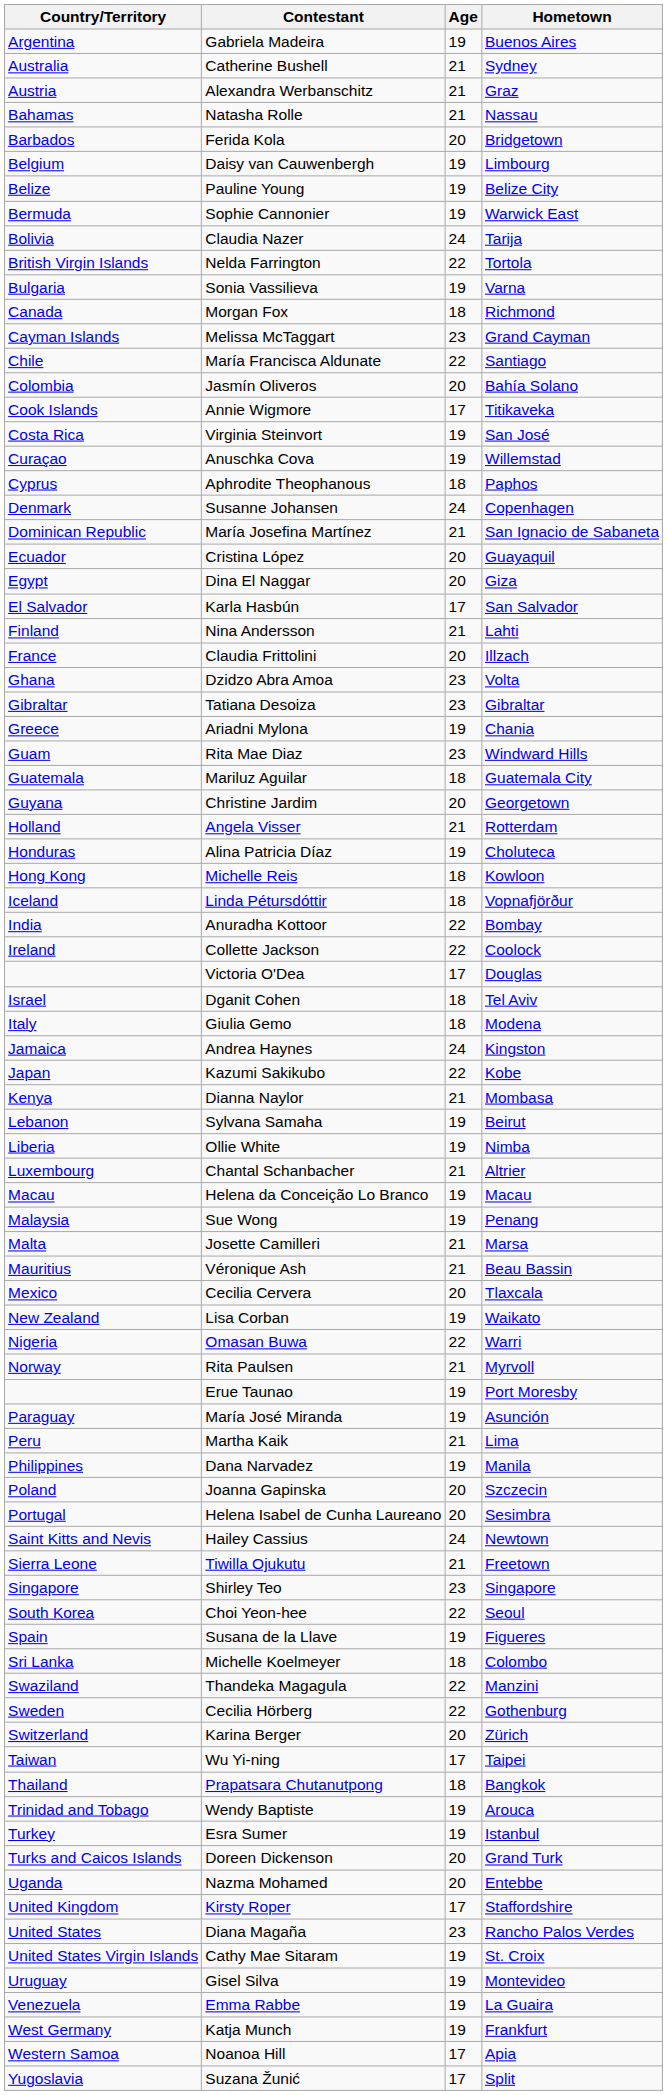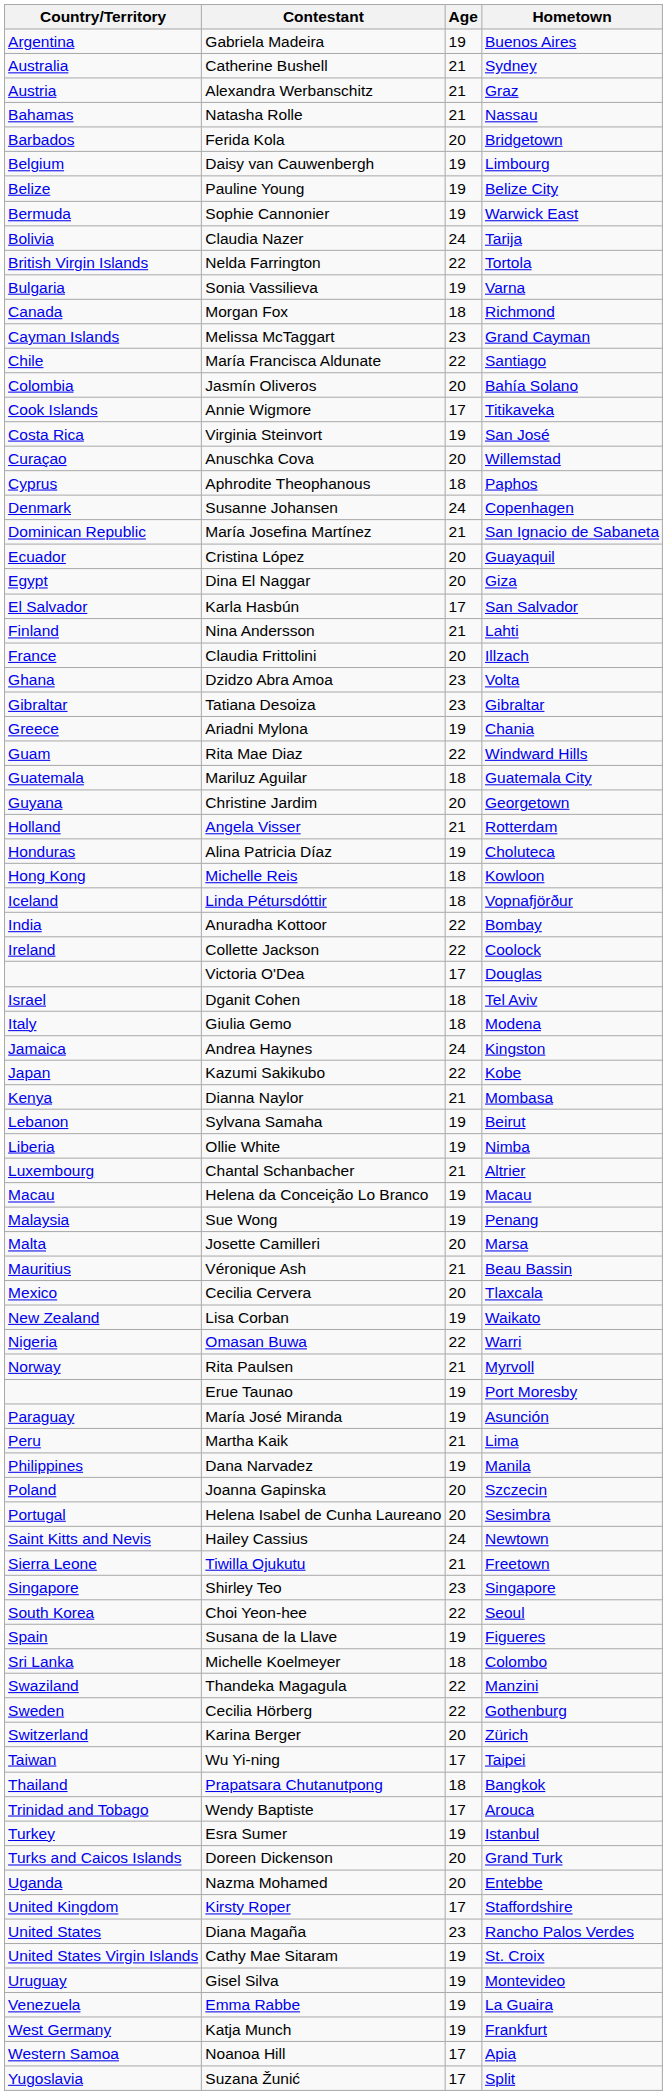 <table class="wikitable sortable" style="font-size:95%;">
 <tr>
 <th>Country/Territory</th>
 <th>Contestant</th>
 <th>Age</th>
 <th>Hometown</th>
 </tr>
 <tr>
 <td> <a href='#'>Argentina</a></td>
 <td>Gabriela Madeira</td>
 <td>19</td>
 <td><a href='#'>Buenos Aires</a></td>
 </tr>
 <tr>
 <td> <a href='#'>Australia</a></td>
 <td>Catherine Bushell</td>
 <td>21</td>
 <td><a href='#'>Sydney</a></td>
 </tr>
 <tr>
 <td> <a href='#'>Austria</a></td>
 <td>Alexandra Werbanschitz</td>
 <td>21</td>
 <td><a href='#'>Graz</a></td>
 </tr>
 <tr>
 <td> <a href='#'>Bahamas</a></td>
 <td>Natasha Rolle</td>
 <td>21</td>
 <td><a href='#'>Nassau</a></td>
 </tr>
 <tr>
 <td> <a href='#'>Barbados</a></td>
 <td>Ferida Kola</td>
 <td>20</td>
 <td><a href='#'>Bridgetown</a></td>
 </tr>
 <tr>
 <td> <a href='#'>Belgium</a></td>
 <td>Daisy van Cauwenbergh</td>
 <td>19</td>
 <td><a href='#'>Limbourg</a></td>
 </tr>
 <tr>
 <td> <a href='#'>Belize</a></td>
 <td>Pauline Young</td>
 <td>19</td>
 <td><a href='#'>Belize City</a></td>
 </tr>
 <tr>
 <td> <a href='#'>Bermuda</a></td>
 <td>Sophie Cannonier</td>
 <td>19</td>
 <td><a href='#'>Warwick East</a></td>
 </tr>
 <tr>
 <td> <a href='#'>Bolivia</a></td>
 <td>Claudia Nazer</td>
 <td>24</td>
 <td><a href='#'>Tarija</a></td>
 </tr>
 <tr>
 <td> <a href='#'>British Virgin Islands</a></td>
 <td>Nelda Farrington</td>
 <td>22</td>
 <td><a href='#'>Tortola</a></td>
 </tr>
 <tr>
 <td> <a href='#'>Bulgaria</a></td>
 <td>Sonia Vassilieva</td>
 <td>19</td>
 <td><a href='#'>Varna</a></td>
 </tr>
 <tr>
 <td> <a href='#'>Canada</a></td>
 <td>Morgan Fox</td>
 <td>18</td>
 <td><a href='#'>Richmond</a></td>
 </tr>
 <tr>
 <td> <a href='#'>Cayman Islands</a></td>
 <td>Melissa McTaggart</td>
 <td>23</td>
 <td><a href='#'>Grand Cayman</a></td>
 </tr>
 <tr>
 <td> <a href='#'>Chile</a></td>
 <td>María Francisca Aldunate</td>
 <td>22</td>
 <td><a href='#'>Santiago</a></td>
 </tr>
 <tr>
 <td> <a href='#'>Colombia</a></td>
 <td>Jasmín Oliveros</td>
 <td>20</td>
 <td><a href='#'>Bahía Solano</a></td>
 </tr>
 <tr>
 <td> <a href='#'>Cook Islands</a></td>
 <td>Annie Wigmore</td>
 <td>17</td>
 <td><a href='#'>Titikaveka</a></td>
 </tr>
 <tr>
 <td> <a href='#'>Costa Rica</a></td>
 <td>Virginia Steinvort</td>
 <td>19</td>
 <td><a href='#'>San José</a></td>
 </tr>
 <tr>
 <td> <a href='#'>Curaçao</a></td>
 <td>Anuschka Cova</td>
-<td>19</td>
+<td>20</td>
 <td><a href='#'>Willemstad</a></td>
 </tr>
 <tr>
 <td> <a href='#'>Cyprus</a></td>
 <td>Aphrodite Theophanous</td>
 <td>18</td>
 <td><a href='#'>Paphos</a></td>
 </tr>
 <tr>
 <td> <a href='#'>Denmark</a></td>
 <td>Susanne Johansen</td>
 <td>24</td>
 <td><a href='#'>Copenhagen</a></td>
 </tr>
 <tr>
 <td> <a href='#'>Dominican Republic</a></td>
 <td>María Josefina Martínez</td>
 <td>21</td>
 <td><a href='#'>San Ignacio de Sabaneta</a></td>
 </tr>
 <tr>
 <td> <a href='#'>Ecuador</a></td>
 <td>Cristina López</td>
 <td>20</td>
 <td><a href='#'>Guayaquil</a></td>
 </tr>
 <tr>
 <td> <a href='#'>Egypt</a></td>
 <td>Dina El Naggar</td>
 <td>20</td>
 <td><a href='#'>Giza</a></td>
 </tr>
 <tr>
 <td> <a href='#'>El Salvador</a></td>
 <td>Karla Hasbún</td>
 <td>17</td>
 <td><a href='#'>San Salvador</a></td>
 </tr>
 <tr>
 <td> <a href='#'>Finland</a></td>
 <td>Nina Andersson</td>
 <td>21</td>
 <td><a href='#'>Lahti</a></td>
 </tr>
 <tr>
 <td> <a href='#'>France</a></td>
 <td>Claudia Frittolini</td>
 <td>20</td>
 <td><a href='#'>Illzach</a></td>
 </tr>
 <tr>
 <td> <a href='#'>Ghana</a></td>
 <td>Dzidzo Abra Amoa</td>
 <td>23</td>
 <td><a href='#'>Volta</a></td>
 </tr>
 <tr>
 <td> <a href='#'>Gibraltar</a></td>
 <td>Tatiana Desoiza</td>
 <td>23</td>
 <td><a href='#'>Gibraltar</a></td>
 </tr>
 <tr>
 <td> <a href='#'>Greece</a></td>
 <td>Ariadni Mylona</td>
 <td>19</td>
 <td><a href='#'>Chania</a></td>
 </tr>
 <tr>
 <td> <a href='#'>Guam</a></td>
 <td>Rita Mae Diaz</td>
-<td>23</td>
+<td>22</td>
 <td><a href='#'>Windward Hills</a></td>
 </tr>
 <tr>
 <td> <a href='#'>Guatemala</a></td>
 <td>Mariluz Aguilar</td>
 <td>18</td>
 <td><a href='#'>Guatemala City</a></td>
 </tr>
 <tr>
 <td> <a href='#'>Guyana</a></td>
 <td>Christine Jardim</td>
 <td>20</td>
 <td><a href='#'>Georgetown</a></td>
 </tr>
 <tr>
 <td> <a href='#'>Holland</a></td>
 <td><a href='#'>Angela Visser</a></td>
 <td>21</td>
 <td><a href='#'>Rotterdam</a></td>
 </tr>
 <tr>
 <td> <a href='#'>Honduras</a></td>
 <td>Alina Patricia Díaz</td>
 <td>19</td>
 <td><a href='#'>Choluteca</a></td>
 </tr>
 <tr>
 <td> <a href='#'>Hong Kong</a></td>
 <td><a href='#'>Michelle Reis</a></td>
 <td>18</td>
 <td><a href='#'>Kowloon</a></td>
 </tr>
 <tr>
 <td> <a href='#'>Iceland</a></td>
 <td><a href='#'>Linda Pétursdóttir</a></td>
 <td>18</td>
 <td><a href='#'>Vopnafjörður</a></td>
 </tr>
 <tr>
 <td> <a href='#'>India</a></td>
 <td>Anuradha Kottoor</td>
 <td>22</td>
 <td><a href='#'>Bombay</a></td>
 </tr>
 <tr>
 <td> <a href='#'>Ireland</a></td>
 <td>Collette Jackson</td>
 <td>22</td>
 <td><a href='#'>Coolock</a></td>
 </tr>
 <tr>
 <td></td>
 <td>Victoria O'Dea</td>
 <td>17</td>
 <td><a href='#'>Douglas</a></td>
 </tr>
 <tr>
 <td> <a href='#'>Israel</a></td>
 <td>Dganit Cohen</td>
 <td>18</td>
 <td><a href='#'>Tel Aviv</a></td>
 </tr>
 <tr>
 <td> <a href='#'>Italy</a></td>
 <td>Giulia Gemo</td>
 <td>18</td>
 <td><a href='#'>Modena</a></td>
 </tr>
 <tr>
 <td> <a href='#'>Jamaica</a></td>
 <td>Andrea Haynes</td>
 <td>24</td>
 <td><a href='#'>Kingston</a></td>
 </tr>
 <tr>
 <td> <a href='#'>Japan</a></td>
 <td>Kazumi Sakikubo</td>
 <td>22</td>
 <td><a href='#'>Kobe</a></td>
 </tr>
 <tr>
 <td> <a href='#'>Kenya</a></td>
 <td>Dianna Naylor</td>
 <td>21</td>
 <td><a href='#'>Mombasa</a></td>
 </tr>
 <tr>
 <td> <a href='#'>Lebanon</a></td>
 <td>Sylvana Samaha</td>
 <td>19</td>
 <td><a href='#'>Beirut</a></td>
 </tr>
 <tr>
 <td> <a href='#'>Liberia</a></td>
 <td>Ollie White</td>
 <td>19</td>
 <td><a href='#'>Nimba</a></td>
 </tr>
 <tr>
 <td> <a href='#'>Luxembourg</a></td>
 <td>Chantal Schanbacher</td>
 <td>21</td>
 <td><a href='#'>Altrier</a></td>
 </tr>
 <tr>
 <td> <a href='#'>Macau</a></td>
 <td>Helena da Conceição Lo Branco</td>
 <td>19</td>
 <td><a href='#'>Macau</a></td>
 </tr>
 <tr>
 <td> <a href='#'>Malaysia</a></td>
 <td>Sue Wong</td>
 <td>19</td>
 <td><a href='#'>Penang</a></td>
 </tr>
 <tr>
 <td> <a href='#'>Malta</a></td>
 <td>Josette Camilleri</td>
-<td>21</td>
+<td>20</td>
 <td><a href='#'>Marsa</a></td>
 </tr>
 <tr>
 <td> <a href='#'>Mauritius</a></td>
 <td>Véronique Ash</td>
 <td>21</td>
 <td><a href='#'>Beau Bassin</a></td>
 </tr>
 <tr>
 <td> <a href='#'>Mexico</a></td>
 <td>Cecilia Cervera</td>
 <td>20</td>
 <td><a href='#'>Tlaxcala</a></td>
 </tr>
 <tr>
 <td> <a href='#'>New Zealand</a></td>
 <td>Lisa Corban</td>
 <td>19</td>
 <td><a href='#'>Waikato</a></td>
 </tr>
 <tr>
 <td> <a href='#'>Nigeria</a></td>
 <td><a href='#'>Omasan Buwa</a></td>
 <td>22</td>
 <td><a href='#'>Warri</a></td>
 </tr>
 <tr>
 <td> <a href='#'>Norway</a></td>
 <td>Rita Paulsen</td>
 <td>21</td>
 <td><a href='#'>Myrvoll</a></td>
 </tr>
 <tr>
 <td></td>
 <td>Erue Taunao</td>
 <td>19</td>
 <td><a href='#'>Port Moresby</a></td>
 </tr>
 <tr>
 <td> <a href='#'>Paraguay</a></td>
 <td>María José Miranda</td>
 <td>19</td>
 <td><a href='#'>Asunción</a></td>
 </tr>
 <tr>
 <td> <a href='#'>Peru</a></td>
 <td>Martha Kaik</td>
 <td>21</td>
 <td><a href='#'>Lima</a></td>
 </tr>
 <tr>
 <td> <a href='#'>Philippines</a></td>
 <td>Dana Narvadez</td>
 <td>19</td>
 <td><a href='#'>Manila</a></td>
 </tr>
 <tr>
 <td> <a href='#'>Poland</a></td>
 <td>Joanna Gapinska</td>
 <td>20</td>
 <td><a href='#'>Szczecin</a></td>
 </tr>
 <tr>
 <td> <a href='#'>Portugal</a></td>
 <td>Helena Isabel de Cunha Laureano</td>
 <td>20</td>
 <td><a href='#'>Sesimbra</a></td>
 </tr>
 <tr>
 <td> <a href='#'>Saint Kitts and Nevis</a></td>
 <td>Hailey Cassius</td>
 <td>24</td>
 <td><a href='#'>Newtown</a></td>
 </tr>
 <tr>
 <td> <a href='#'>Sierra Leone</a></td>
 <td><a href='#'>Tiwilla Ojukutu</a></td>
 <td>21</td>
 <td><a href='#'>Freetown</a></td>
 </tr>
 <tr>
 <td> <a href='#'>Singapore</a></td>
 <td>Shirley Teo</td>
 <td>23</td>
 <td><a href='#'>Singapore</a></td>
 </tr>
 <tr>
 <td> <a href='#'>South Korea</a></td>
 <td>Choi Yeon-hee</td>
 <td>22</td>
 <td><a href='#'>Seoul</a></td>
 </tr>
 <tr>
 <td> <a href='#'>Spain</a></td>
 <td>Susana de la Llave</td>
 <td>19</td>
 <td><a href='#'>Figueres</a></td>
 </tr>
 <tr>
 <td> <a href='#'>Sri Lanka</a></td>
 <td>Michelle Koelmeyer</td>
 <td>18</td>
 <td><a href='#'>Colombo</a></td>
 </tr>
 <tr>
 <td> <a href='#'>Swaziland</a></td>
 <td>Thandeka Magagula</td>
 <td>22</td>
 <td><a href='#'>Manzini</a></td>
 </tr>
 <tr>
 <td> <a href='#'>Sweden</a></td>
 <td>Cecilia Hörberg</td>
 <td>22</td>
 <td><a href='#'>Gothenburg</a></td>
 </tr>
 <tr>
 <td> <a href='#'>Switzerland</a></td>
 <td>Karina Berger</td>
 <td>20</td>
 <td><a href='#'>Zürich</a></td>
 </tr>
 <tr>
 <td> <a href='#'>Taiwan</a></td>
 <td>Wu Yi-ning</td>
 <td>17</td>
 <td><a href='#'>Taipei</a></td>
 </tr>
 <tr>
 <td> <a href='#'>Thailand</a></td>
 <td><a href='#'>Prapatsara Chutanutpong</a></td>
 <td>18</td>
 <td><a href='#'>Bangkok</a></td>
 </tr>
 <tr>
 <td> <a href='#'>Trinidad and Tobago</a></td>
 <td>Wendy Baptiste</td>
-<td>19</td>
+<td>17</td>
 <td><a href='#'>Arouca</a></td>
 </tr>
 <tr>
 <td> <a href='#'>Turkey</a></td>
 <td>Esra Sumer</td>
 <td>19</td>
 <td><a href='#'>Istanbul</a></td>
 </tr>
 <tr>
 <td> <a href='#'>Turks and Caicos Islands</a></td>
 <td>Doreen Dickenson</td>
 <td>20</td>
 <td><a href='#'>Grand Turk</a></td>
 </tr>
 <tr>
 <td> <a href='#'>Uganda</a></td>
 <td>Nazma Mohamed</td>
 <td>20</td>
 <td><a href='#'>Entebbe</a></td>
 </tr>
 <tr>
 <td> <a href='#'>United Kingdom</a></td>
 <td><a href='#'>Kirsty Roper</a></td>
 <td>17</td>
 <td><a href='#'>Staffordshire</a></td>
 </tr>
 <tr>
 <td> <a href='#'>United States</a></td>
 <td>Diana Magaña</td>
 <td>23</td>
 <td><a href='#'>Rancho Palos Verdes</a></td>
 </tr>
 <tr>
 <td> <a href='#'>United States Virgin Islands</a></td>
 <td>Cathy Mae Sitaram</td>
 <td>19</td>
 <td><a href='#'>St. Croix</a></td>
 </tr>
 <tr>
 <td> <a href='#'>Uruguay</a></td>
 <td>Gisel Silva</td>
 <td>19</td>
 <td><a href='#'>Montevideo</a></td>
 </tr>
 <tr>
 <td> <a href='#'>Venezuela</a></td>
 <td><a href='#'>Emma Rabbe</a></td>
 <td>19</td>
 <td><a href='#'>La Guaira</a></td>
 </tr>
 <tr>
 <td> <a href='#'>West Germany</a></td>
 <td>Katja Munch</td>
 <td>19</td>
 <td><a href='#'>Frankfurt</a></td>
 </tr>
 <tr>
 <td> <a href='#'>Western Samoa</a></td>
 <td>Noanoa Hill</td>
 <td>17</td>
 <td><a href='#'>Apia</a></td>
 </tr>
 <tr>
 <td> <a href='#'>Yugoslavia</a></td>
 <td>Suzana Žunić</td>
 <td>17</td>
 <td><a href='#'>Split</a></td>
 </tr>
 </table>
